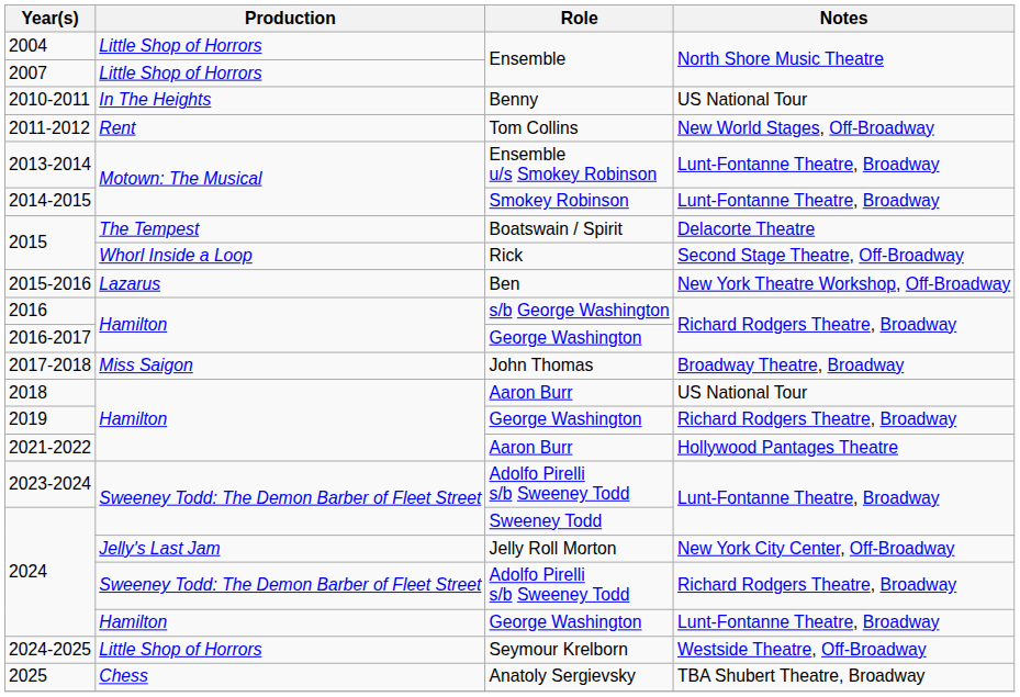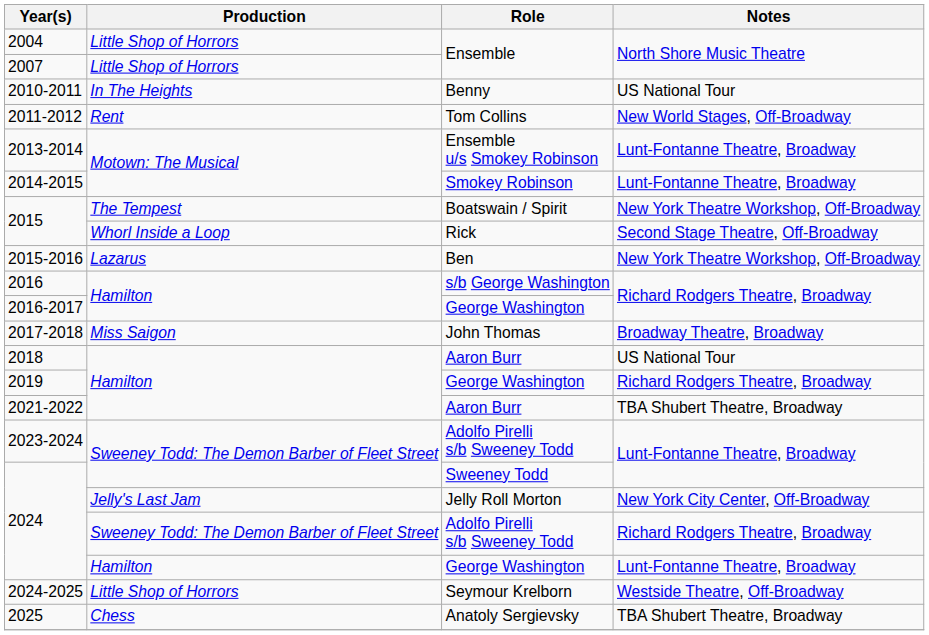 <table class="wikitable">
 <tr>
 <th>Year(s)</th>
 <th>Production</th>
 <th>Role</th>
 <th>Notes</th>
 </tr>
 <tr>
 <td>2004</td>
 <td><a href='#'><em>Little Shop of Horrors</em></a></td>
 <td rowspan=2>Ensemble</td>
 <td rowspan=2><a href='#'>North Shore Music Theatre</a></td>
 </tr>
 <tr>
 <td>2007</td>
 <td><a href='#'><em>Little Shop of Horrors</em></a></td>
 </tr>
 <tr>
 <td>2010-2011</td>
 <td><em><a href='#'>In The Heights</a></em></td>
 <td>Benny</td>
 <td>US National Tour</td>
 </tr>
 <tr>
 <td>2011-2012</td>
 <td><a href='#'><em>Rent</em></a></td>
 <td>Tom Collins</td>
 <td><a href='#'>New World Stages</a>, <a href='#'>Off-Broadway</a></td>
 </tr>
 <tr>
 <td>2013-2014</td>
 <td rowspan=2><em><a href='#'>Motown: The Musical</a></em></td>
 <td>Ensemble<br><a href='#'>u/s</a> <a href='#'>Smokey Robinson</a></td>
 <td><a href='#'>Lunt-Fontanne Theatre</a>, <a href='#'>Broadway</a></td>
 </tr>
 <tr>
 <td>2014-2015</td>
 <td><a href='#'>Smokey Robinson</a></td>
 <td><a href='#'>Lunt-Fontanne Theatre</a>, <a href='#'>Broadway</a></td>
 </tr>
 <tr>
 <td rowspan=2>2015</td>
 <td><em><a href='#'>The Tempest</a></em></td>
 <td>Boatswain / Spirit</td>
-<td><a href='#'>Delacorte Theatre</a></td>
+<td><a href='#'>New York Theatre Workshop</a>, <a href='#'>Off-Broadway</a></td>
 </tr>
 <tr>
 <td><em><a href='#'>Whorl Inside a Loop</a></em></td>
 <td>Rick</td>
 <td><a href='#'>Second Stage Theatre</a>, <a href='#'>Off-Broadway</a></td>
 </tr>
 <tr>
 <td>2015-2016</td>
 <td><a href='#'><em>Lazarus</em></a></td>
 <td>Ben</td>
 <td><a href='#'>New York Theatre Workshop</a>, <a href='#'>Off-Broadway</a></td>
 </tr>
 <tr>
 <td>2016</td>
 <td rowspan=2><a href='#'><em>Hamilton</em></a></td>
 <td><a href='#'>s/b</a> <a href='#'>George Washington</a></td>
 <td rowspan=2><a href='#'>Richard Rodgers Theatre</a>, <a href='#'>Broadway</a></td>
 </tr>
 <tr>
 <td>2016-2017</td>
 <td><a href='#'>George Washington</a></td>
 </tr>
 <tr>
 <td>2017-2018</td>
 <td><em><a href='#'>Miss Saigon</a></em></td>
 <td>John Thomas</td>
 <td><a href='#'>Broadway Theatre</a>, <a href='#'>Broadway</a></td>
 </tr>
 <tr>
 <td>2018</td>
 <td rowspan=3><a href='#'><em>Hamilton</em></a></td>
 <td><a href='#'>Aaron Burr</a></td>
 <td>US National Tour</td>
 </tr>
 <tr>
 <td>2019</td>
 <td><a href='#'>George Washington</a></td>
 <td><a href='#'>Richard Rodgers Theatre</a>, <a href='#'>Broadway</a></td>
 </tr>
 <tr>
 <td>2021-2022</td>
 <td><a href='#'>Aaron Burr</a></td>
-<td><a href='#'>Hollywood Pantages Theatre</a></td>
+<td>TBA Shubert Theatre, Broadway</td>
 </tr>
 <tr>
 <td>2023-2024</td>
 <td rowspan=2><em><a href='#'>Sweeney Todd: The Demon Barber of Fleet Street</a></em></td>
 <td><a href='#'>Adolfo Pirelli</a><br><a href='#'>s/b</a> <a href='#'>Sweeney Todd</a></td>
 <td rowspan=2><a href='#'>Lunt-Fontanne Theatre</a>, <a href='#'>Broadway</a></td>
 </tr>
 <tr>
 <td rowspan=4>2024</td>
 <td><a href='#'>Sweeney Todd</a></td>
 </tr>
 <tr>
 <td><em><a href='#'>Jelly's Last Jam</a></em></td>
 <td>Jelly Roll Morton</td>
 <td><a href='#'>New York City Center</a>, <a href='#'>Off-Broadway</a></td>
 </tr>
 <tr>
 <td><em><a href='#'>Sweeney Todd: The Demon Barber of Fleet Street</a></em></td>
 <td><a href='#'>Adolfo Pirelli</a><br><a href='#'>s/b</a> <a href='#'>Sweeney Todd</a></td>
 <td><a href='#'>Richard Rodgers Theatre</a>, <a href='#'>Broadway</a></td>
 </tr>
 <tr>
 <td><a href='#'><em>Hamilton</em></a></td>
 <td><a href='#'>George Washington</a></td>
 <td><a href='#'>Lunt-Fontanne Theatre</a>, <a href='#'>Broadway</a></td>
 </tr>
 <tr>
 <td>2024-2025</td>
 <td><a href='#'><em>Little Shop of Horrors</em></a></td>
 <td>Seymour Krelborn</td>
 <td><a href='#'>Westside Theatre</a>, <a href='#'>Off-Broadway</a></td>
 </tr>
 <tr>
 <td>2025</td>
 <td><a href='#'><em>Chess</em></a></td>
 <td>Anatoly Sergievsky</td>
 <td>TBA Shubert Theatre, Broadway</td>
 </tr>
 <tr>
 </tr>
 </table>
